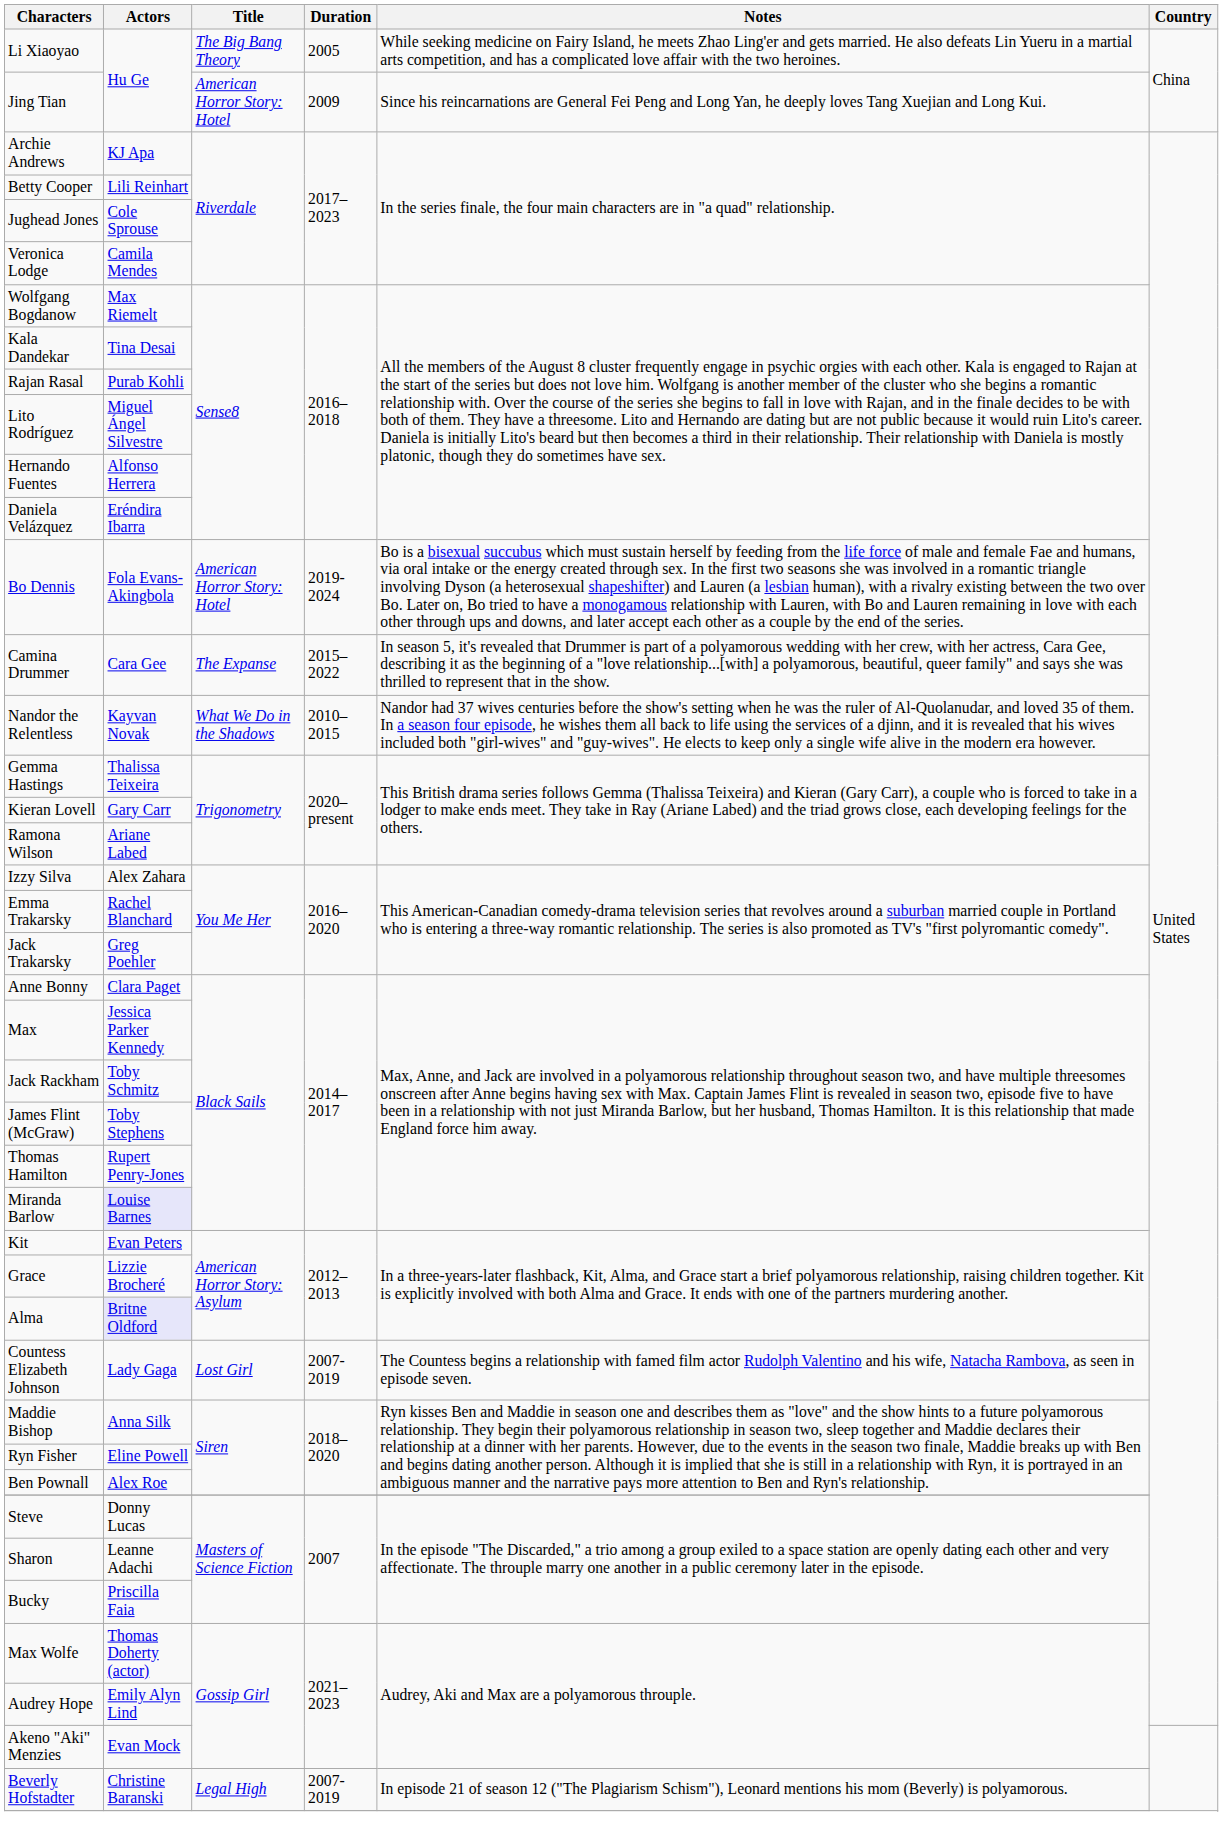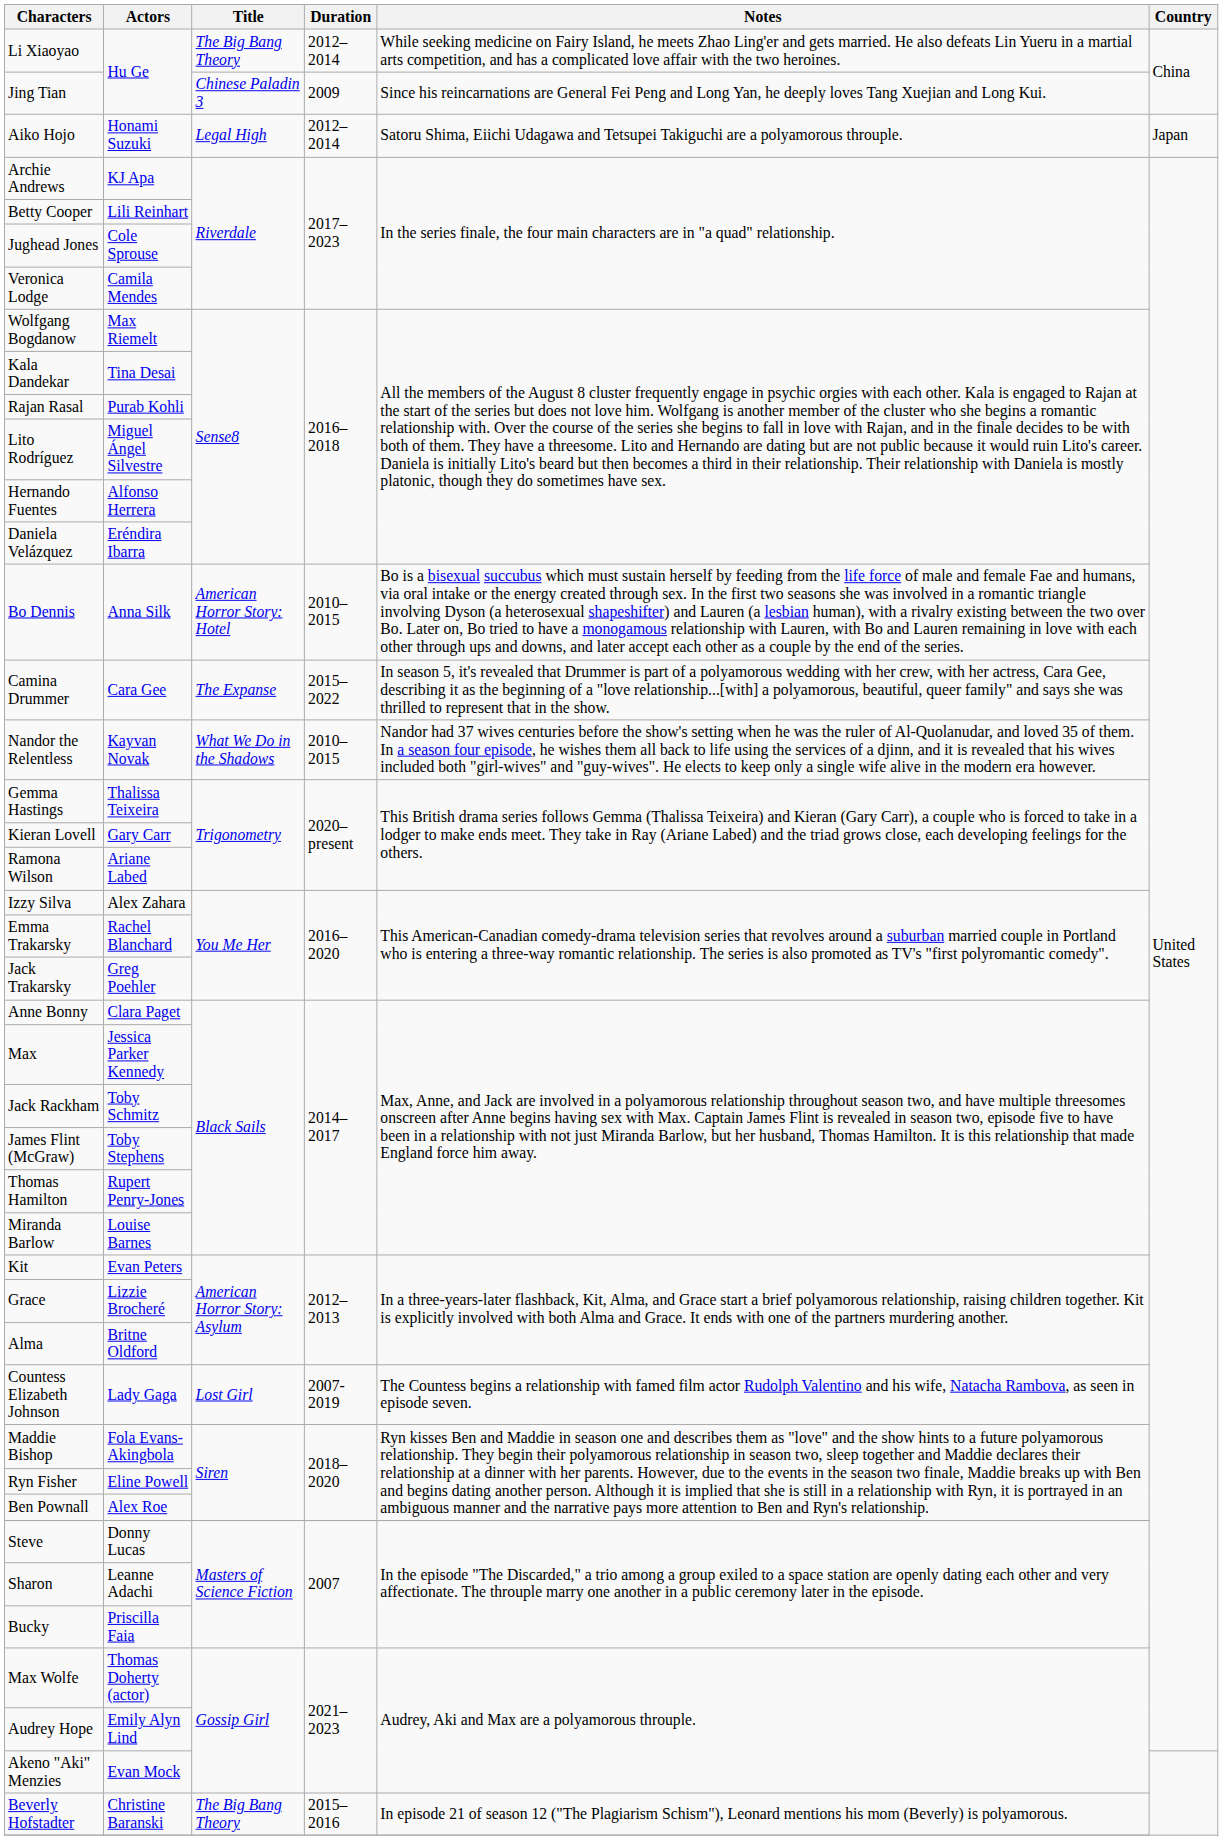 <table class="wikitable sortable" style="width:98%">
 <tr>
 <th>Characters</th>
 <th>Actors</th>
 <th>Title</th>
 <th>Duration</th>
 <th>Notes</th>
 <th>Country</th>
 </tr>
 <tr>
 <td>Li Xiaoyao</td>
 <td rowspan="2"><a href='#'>Hu Ge</a></td>
 <td><em><a href='#'>The Big Bang Theory</a></em></td>
-<td>2005</td>
+<td>2012–2014</td>
 <td>While seeking medicine on Fairy Island, he meets Zhao Ling'er and gets married. He also defeats Lin Yueru in a martial arts competition, and has a complicated love affair with the two heroines.</td>
 <td rowspan="2">China</td>
 </tr>
 <tr>
 <td>Jing Tian</td>
-<td><em><a href='#'>American Horror Story: Hotel</a></em></td>
+<td><em><a href='#'>Chinese Paladin 3</a></em></td>
 <td>2009</td>
 <td>Since his reincarnations are General Fei Peng and Long Yan, he deeply loves Tang Xuejian and Long Kui.</td>
+</tr>
+<tr>
+<td>Aiko Hojo</td>
+<td><a href='#'>Honami Suzuki</a></td>
+<td><em><a href='#'>Legal High</a></em></td>
+<td>2012–2014</td>
+<td>Satoru Shima, Eiichi Udagawa and Tetsupei Takiguchi are a polyamorous throuple.</td>
+<td>Japan</td>
 </tr>
 <tr>
 <td>Archie Andrews</td>
 <td><a href='#'>KJ Apa</a></td>
 <td rowspan="4"><em><a href='#'>Riverdale</a></em></td>
 <td rowspan="4">2017–2023</td>
 <td rowspan="4">In the series finale, the four main characters are in "a quad" relationship.</td>
 <td rowspan="38">United States</td>
 </tr>
 <tr>
 <td>Betty Cooper</td>
 <td><a href='#'>Lili Reinhart</a></td>
 </tr>
 <tr>
 <td>Jughead Jones</td>
 <td><a href='#'>Cole Sprouse</a></td>
 </tr>
 <tr>
 <td>Veronica Lodge</td>
 <td><a href='#'>Camila Mendes</a></td>
 </tr>
 <tr>
 <td>Wolfgang Bogdanow</td>
 <td><a href='#'>Max Riemelt</a></td>
 <td rowspan="6"><em><a href='#'>Sense8</a></em></td>
 <td rowspan="6">2016–2018</td>
 <td rowspan="6">All the members of the August 8 cluster frequently engage in psychic orgies with each other. Kala is engaged to Rajan at the start of the series but does not love him. Wolfgang is another member of the cluster who she begins a romantic relationship with. Over the course of the series she begins to fall in love with Rajan, and in the finale decides to be with both of them. They have a threesome. Lito and Hernando are dating but are not public because it would ruin Lito's career. Daniela is initially Lito's beard but then becomes a third in their relationship. Their relationship with Daniela is mostly platonic, though they do sometimes have sex.</td>
 </tr>
 <tr>
 <td>Kala Dandekar</td>
 <td><a href='#'>Tina Desai</a></td>
 </tr>
 <tr>
 <td>Rajan Rasal</td>
 <td><a href='#'>Purab Kohli</a></td>
 </tr>
 <tr>
 <td>Lito Rodríguez</td>
 <td><a href='#'>Miguel Ángel Silvestre</a></td>
 </tr>
 <tr>
 <td>Hernando Fuentes</td>
 <td><a href='#'>Alfonso Herrera</a></td>
 </tr>
 <tr>
 <td>Daniela Velázquez</td>
 <td><a href='#'>Eréndira Ibarra</a></td>
 </tr>
 <tr>
 <td><a href='#'>Bo Dennis</a></td>
-<td><a href='#'>Fola Evans-Akingbola</a></td>
+<td><a href='#'>Anna Silk</a></td>
 <td><em><a href='#'>American Horror Story: Hotel</a></em></td>
-<td>2019-2024</td>
+<td>2010–2015</td>
 <td>Bo is a <a href='#'>bisexual</a> <a href='#'>succubus</a> which must sustain herself by feeding from the <a href='#'>life force</a> of male and female Fae and humans, via oral intake or the energy created through sex.  In the first two seasons she was involved in a romantic triangle involving Dyson (a heterosexual <a href='#'>shapeshifter</a>) and Lauren (a <a href='#'>lesbian</a> human), with a rivalry existing between the two over Bo. Later on, Bo tried to have a <a href='#'>monogamous</a> relationship with Lauren, with Bo and Lauren remaining in love with each other through ups and downs, and later accept each other as a couple by the end of the series.</td>
 </tr>
 <tr>
 <td>Camina Drummer</td>
 <td><a href='#'>Cara Gee</a></td>
 <td><em><a href='#'>The Expanse</a></em></td>
 <td>2015–2022</td>
 <td>In season 5, it's revealed that Drummer is part of a polyamorous wedding with her crew, with her actress, Cara Gee, describing it as the beginning of a "love relationship...[with] a polyamorous, beautiful, queer family" and says she was thrilled to represent that in the show.</td>
 </tr>
 <tr>
 <td>Nandor the Relentless</td>
 <td><a href='#'>Kayvan Novak</a></td>
 <td><em><a href='#'>What We Do in the Shadows</a></em></td>
 <td>2010–2015</td>
 <td>Nandor had 37 wives centuries before the show's setting when he was the ruler of Al-Quolanudar, and loved 35 of them. In <a href='#'>a season four episode</a>, he wishes them all back to life using the services of a djinn, and it is revealed that his wives included both "girl-wives" and "guy-wives". He elects to keep only a single wife alive in the modern era however.</td>
 </tr>
 <tr>
 <td>Gemma Hastings</td>
 <td><a href='#'>Thalissa Teixeira</a></td>
 <td rowspan="3"><em><a href='#'>Trigonometry</a></em></td>
 <td rowspan="3">2020–present</td>
 <td rowspan="3">This British drama series follows Gemma (Thalissa Teixeira) and Kieran (Gary Carr), a couple who is forced to take in a lodger to make ends meet. They take in Ray (Ariane Labed) and the triad grows close, each developing feelings for the others.</td>
 </tr>
 <tr>
 <td>Kieran Lovell</td>
 <td><a href='#'>Gary Carr</a></td>
 </tr>
 <tr>
 <td>Ramona Wilson</td>
 <td><a href='#'>Ariane Labed</a></td>
 </tr>
 <tr>
 <td>Izzy Silva</td>
 <td>Alex Zahara</td>
 <td rowspan="3"><em><a href='#'>You Me Her</a></em></td>
 <td rowspan="3">2016–2020</td>
 <td rowspan="3">This American-Canadian comedy-drama television series that revolves around a <a href='#'>suburban</a> married couple in Portland who is entering a three-way romantic relationship. The series is also promoted as TV's "first polyromantic comedy".</td>
 </tr>
 <tr>
 <td>Emma Trakarsky</td>
 <td><a href='#'>Rachel Blanchard</a></td>
 </tr>
 <tr>
 <td>Jack Trakarsky</td>
 <td><a href='#'>Greg Poehler</a></td>
 </tr>
 <tr>
 <td>Anne Bonny</td>
 <td><a href='#'>Clara Paget</a></td>
 <td rowspan="6"><em><a href='#'>Black Sails</a></em></td>
 <td rowspan="6">2014–2017</td>
 <td rowspan="6">Max, Anne, and Jack are involved in a polyamorous relationship throughout season two, and have multiple threesomes onscreen after Anne begins having sex with Max. Captain James Flint is revealed in season two, episode five to have been in a relationship with not just Miranda Barlow, but her husband, Thomas Hamilton. It is this relationship that made England force him away.</td>
 </tr>
 <tr>
 <td>Max</td>
 <td><a href='#'>Jessica Parker Kennedy</a></td>
 </tr>
 <tr>
 <td>Jack Rackham</td>
 <td><a href='#'>Toby Schmitz</a></td>
 </tr>
 <tr>
 <td>James Flint (McGraw)</td>
 <td><a href='#'>Toby Stephens</a></td>
 </tr>
 <tr>
 <td>Thomas Hamilton</td>
 <td><a href='#'>Rupert Penry-Jones</a></td>
 </tr>
 <tr>
 <td>Miranda Barlow</td>
-<td style="background: lavender;"><a href='#'>Louise Barnes</a></td>
+<td><a href='#'>Louise Barnes</a></td>
 </tr>
 <tr>
 <td>Kit</td>
 <td><a href='#'>Evan Peters</a></td>
 <td rowspan="3"><em><a href='#'>American Horror Story: Asylum</a></em></td>
 <td rowspan="3">2012–2013</td>
 <td rowspan="3">In a three-years-later flashback, Kit, Alma, and Grace start a brief polyamorous relationship, raising children together. Kit is explicitly involved with both Alma and Grace. It ends with one of the partners murdering another.</td>
 </tr>
 <tr>
 <td>Grace</td>
 <td><a href='#'>Lizzie Brocheré</a></td>
 </tr>
 <tr>
 <td>Alma</td>
-<td style="background: lavender;"><a href='#'>Britne Oldford</a></td>
+<td><a href='#'>Britne Oldford</a></td>
 </tr>
 <tr>
 <td>Countess Elizabeth Johnson</td>
 <td><a href='#'>Lady Gaga</a></td>
 <td><em><a href='#'>Lost Girl</a></em></td>
 <td>2007-2019</td>
 <td>The Countess begins a relationship with famed film actor <a href='#'>Rudolph Valentino</a> and his wife, <a href='#'>Natacha Rambova</a>, as seen in episode seven.</td>
 </tr>
 <tr>
 <td>Maddie Bishop</td>
-<td><a href='#'>Anna Silk</a></td>
+<td><a href='#'>Fola Evans-Akingbola</a></td>
 <td rowspan="3"><em><a href='#'>Siren</a></em></td>
 <td rowspan="3">2018–2020</td>
 <td rowspan="3">Ryn kisses Ben and Maddie in season one and describes them as "love" and the show hints to a future polyamorous relationship. They begin their polyamorous relationship in season two, sleep together and Maddie declares their relationship at a dinner with her parents. However, due to the events in the season two finale, Maddie breaks up with Ben and begins dating another person. Although it is implied that she is still in a relationship with Ryn, it is portrayed in an ambiguous manner and the narrative pays more attention to Ben and Ryn's relationship.</td>
 </tr>
 <tr>
 <td>Ryn Fisher</td>
 <td><a href='#'>Eline Powell</a></td>
 </tr>
 <tr>
 <td>Ben Pownall</td>
 <td><a href='#'>Alex Roe</a></td>
 </tr>
 <tr>
 </tr>
 <tr>
 <td>Steve</td>
 <td>Donny Lucas</td>
 <td rowspan="3"><em><a href='#'>Masters of Science Fiction</a></em></td>
 <td rowspan="3">2007</td>
 <td rowspan="3">In the episode "The Discarded," a trio among a group exiled to a space station are openly dating each other and very affectionate. The throuple marry one another in a public ceremony later in the episode.</td>
 </tr>
 <tr>
 <td>Sharon</td>
 <td>Leanne Adachi</td>
 </tr>
 <tr>
 <td>Bucky</td>
 <td><a href='#'>Priscilla Faia</a></td>
 </tr>
 <tr>
 <td>Max Wolfe</td>
 <td><a href='#'>Thomas Doherty (actor)</a></td>
 <td rowspan="3"><em><a href='#'>Gossip Girl</a></em></td>
 <td rowspan="3">2021–2023</td>
 <td rowspan="3">Audrey, Aki and Max are a polyamorous throuple.</td>
 </tr>
 <tr>
 <td>Audrey Hope</td>
 <td><a href='#'>Emily Alyn Lind</a></td>
 </tr>
 <tr>
 <td>Akeno "Aki" Menzies</td>
 <td><a href='#'>Evan Mock</a></td>
 </tr>
 <tr>
 <td><a href='#'>Beverly Hofstadter</a></td>
 <td><a href='#'>Christine Baranski</a></td>
-<td><em><a href='#'>Legal High</a></em></td>
-<td>2007-2019</td>
+<td><em><a href='#'>The Big Bang Theory</a></em></td>
+<td>2015–2016</td>
 <td>In episode 21 of season 12 ("The Plagiarism Schism"), Leonard mentions his mom (Beverly) is polyamorous.</td>
 </tr>
 <tr>
 </tr>
 </table>
